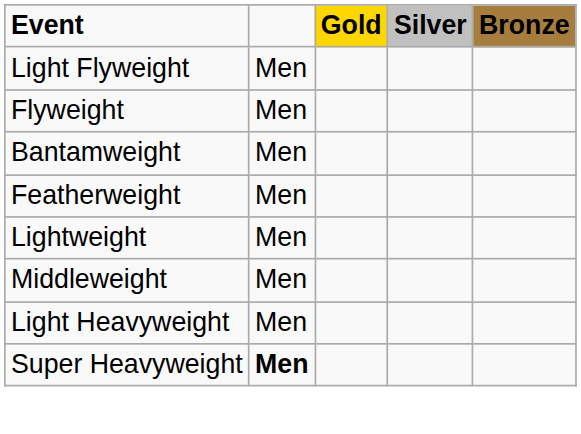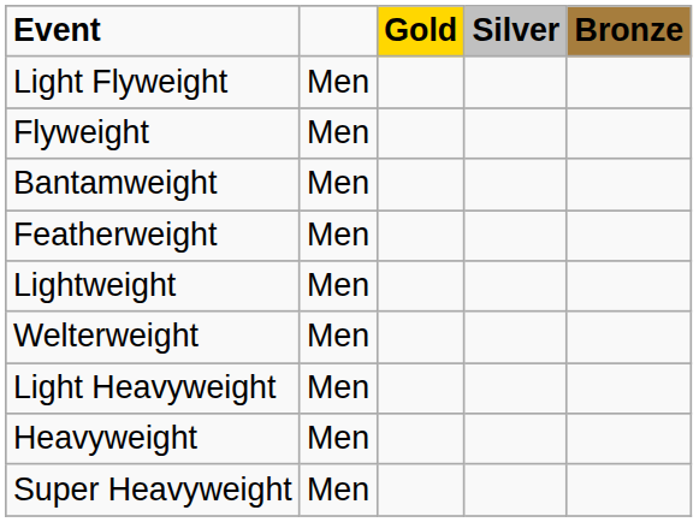 <table class="wikitable">
 <tr>
 <td><strong>Event</strong></td>
 <td></td>
 <td ! style="text-align:center; background:gold;"><strong>Gold</strong></td>
 <td ! style="text-align:center; background:silver;"><strong>Silver</strong></td>
 <td ! style="text-align:center; background:#a67d3d;"><strong>Bronze</strong></td>
 </tr>
 <tr>
 <td>Light Flyweight</td>
 <td>Men</td>
 <td></td>
 <td></td>
 <td></td>
 </tr>
 <tr>
 <td>Flyweight</td>
 <td>Men</td>
 <td></td>
 <td></td>
 <td></td>
 </tr>
 <tr>
 <td>Bantamweight</td>
 <td>Men</td>
 <td></td>
 <td></td>
 <td></td>
 </tr>
 <tr>
 <td>Featherweight</td>
 <td>Men</td>
 <td></td>
 <td></td>
 <td></td>
 </tr>
 <tr>
 <td>Lightweight</td>
 <td>Men</td>
 <td></td>
 <td></td>
 <td></td>
 </tr>
 <tr>
-<td>Middleweight</td>
+<td>Welterweight</td>
 <td>Men</td>
 <td></td>
 <td></td>
 <td></td>
 </tr>
 <tr>
 <td>Light Heavyweight</td>
 <td>Men</td>
 <td></td>
 <td></td>
 <td></td>
 </tr>
 <tr>
+<td>Heavyweight</td>
+<td>Men</td>
+<td></td>
+<td></td>
+<td></td>
+</tr>
+<tr>
 <td>Super Heavyweight</td>
-<td><strong>Men</strong></td>
+<td>Men</td>
 <td></td>
 <td></td>
 <td></td>
 </tr>
 </table>
